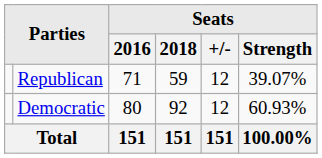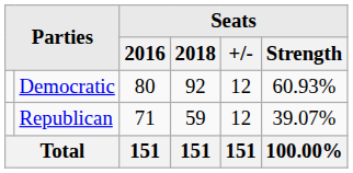 <table class="wikitable">
 <tr>
 <th style="background-color:#E9E9E9" align=center rowspan= 2 colspan=2>Parties</th>
 <th style="background-color:#E9E9E9" align=center colspan=4>Seats</th>
 </tr>
 <tr>
 <th align=center>2016</th>
 <th align=center>2018</th>
 <th align=center>+/-</th>
 <th align=center>Strength</th>
 </tr>
 <tr>
 <td></td>
+<td><a href='#'>Democratic</a></td>
+<td align=center >80</td>
+<td align=center >92</td>
+<td align=center >12</td>
+<td align=center >60.93%</td>
+</tr>
+<tr>
+<td></td>
 <td align=left><a href='#'>Republican</a></td>
 <td align=center>71</td>
 <td align=center>59</td>
 <td align=center>12</td>
 <td align=center>39.07%</td>
-</tr>
-<tr>
-<td></td>
-<td><a href='#'>Democratic</a></td>
-<td align=center >80</td>
-<td align=center >92</td>
-<td align=center >12</td>
-<td align=center >60.93%</td>
 </tr>
 <tr>
 <th colspan="2">Total</th>
 <th>151</th>
 <th>151</th>
 <th>151</th>
 <th>100.00%</th>
 </tr>
 </table>
